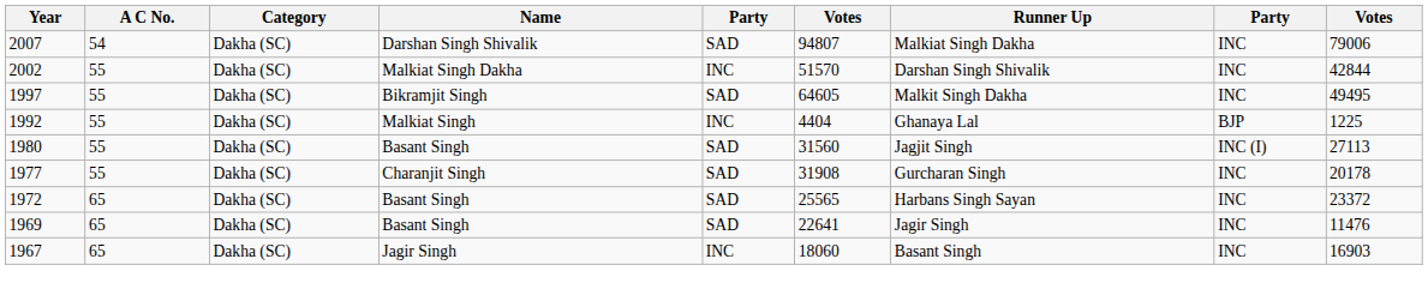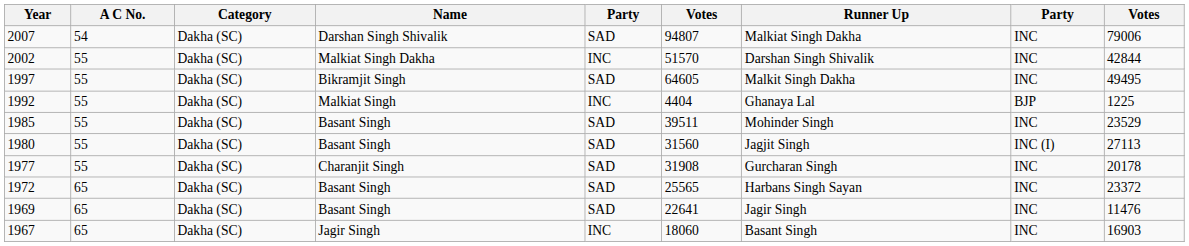 <table class="wikitable sortable" width="70%">
 <tr>
 <th>Year</th>
 <th>A C No.</th>
 <th>Category</th>
 <th>Name</th>
 <th>Party</th>
 <th>Votes</th>
 <th>Runner Up</th>
 <th>Party</th>
 <th>Votes</th>
 </tr>
 <tr>
 <td>2007</td>
 <td>54</td>
 <td>Dakha (SC)</td>
 <td>Darshan Singh Shivalik</td>
 <td>SAD</td>
 <td>94807</td>
 <td>Malkiat Singh Dakha</td>
 <td>INC</td>
 <td>79006</td>
 </tr>
 <tr>
 <td>2002</td>
 <td>55</td>
 <td>Dakha (SC)</td>
 <td>Malkiat Singh Dakha</td>
 <td>INC</td>
 <td>51570</td>
 <td>Darshan Singh Shivalik</td>
 <td>INC</td>
 <td>42844</td>
 </tr>
 <tr>
 <td>1997</td>
 <td>55</td>
 <td>Dakha (SC)</td>
 <td>Bikramjit Singh</td>
 <td>SAD</td>
 <td>64605</td>
 <td>Malkit Singh Dakha</td>
 <td>INC</td>
 <td>49495</td>
 </tr>
 <tr>
 <td>1992</td>
 <td>55</td>
 <td>Dakha (SC)</td>
 <td>Malkiat Singh</td>
 <td>INC</td>
 <td>4404</td>
 <td>Ghanaya Lal</td>
 <td>BJP</td>
 <td>1225</td>
 </tr>
 <tr>
+<td>1985</td>
+<td>55</td>
+<td>Dakha (SC)</td>
+<td>Basant Singh</td>
+<td>SAD</td>
+<td>39511</td>
+<td>Mohinder Singh</td>
+<td>INC</td>
+<td>23529</td>
+</tr>
+<tr>
 <td>1980</td>
 <td>55</td>
 <td>Dakha (SC)</td>
 <td>Basant Singh</td>
 <td>SAD</td>
 <td>31560</td>
 <td>Jagjit Singh</td>
 <td>INC (I)</td>
 <td>27113</td>
 </tr>
 <tr>
 <td>1977</td>
 <td>55</td>
 <td>Dakha (SC)</td>
 <td>Charanjit Singh</td>
 <td>SAD</td>
 <td>31908</td>
 <td>Gurcharan Singh</td>
 <td>INC</td>
 <td>20178</td>
 </tr>
 <tr>
 <td>1972</td>
 <td>65</td>
 <td>Dakha (SC)</td>
 <td>Basant Singh</td>
 <td>SAD</td>
 <td>25565</td>
 <td>Harbans Singh Sayan</td>
 <td>INC</td>
 <td>23372</td>
 </tr>
 <tr>
 <td>1969</td>
 <td>65</td>
 <td>Dakha (SC)</td>
 <td>Basant Singh</td>
 <td>SAD</td>
 <td>22641</td>
 <td>Jagir Singh</td>
 <td>INC</td>
 <td>11476</td>
 </tr>
 <tr>
 <td>1967</td>
 <td>65</td>
 <td>Dakha (SC)</td>
 <td>Jagir Singh</td>
 <td>INC</td>
 <td>18060</td>
 <td>Basant Singh</td>
 <td>INC</td>
 <td>16903</td>
 </tr>
 </table>
